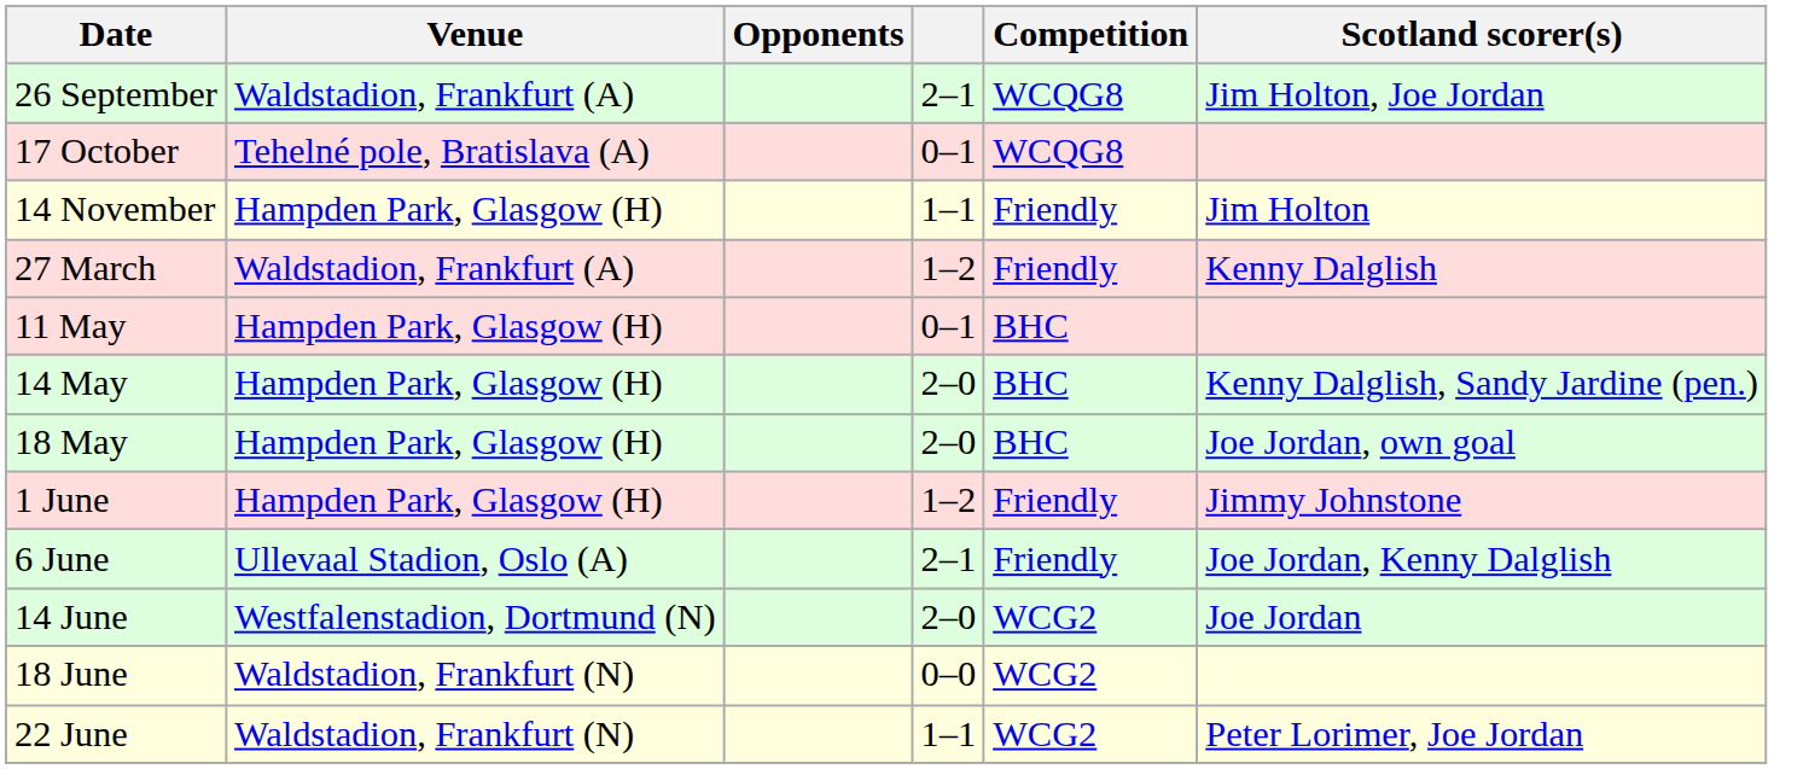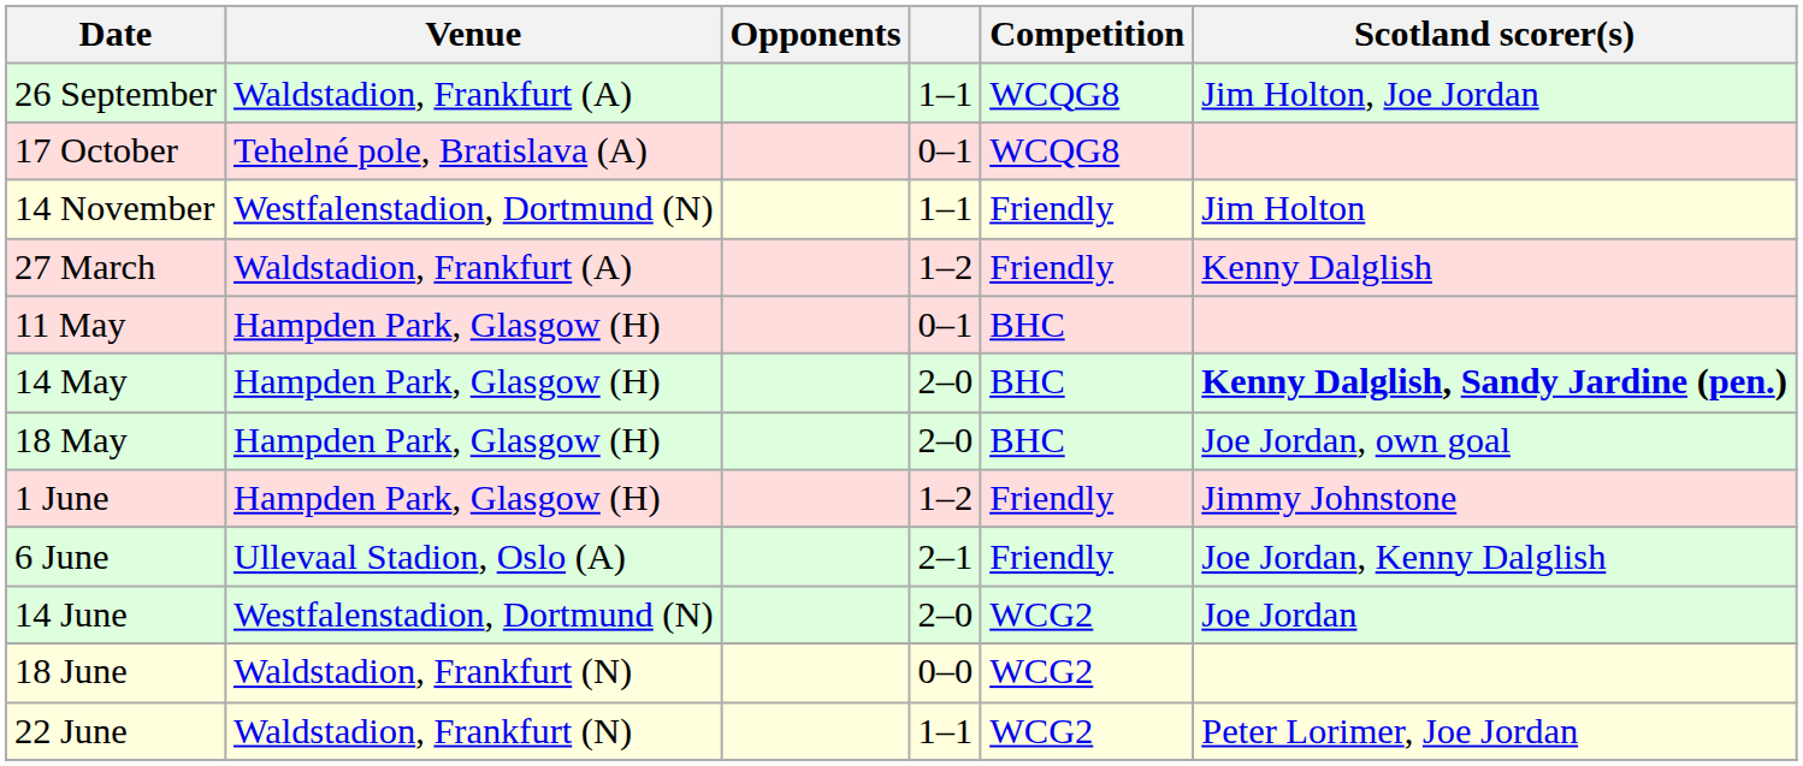 <table class="wikitable">
 <tr>
 <th>Date</th>
 <th>Venue</th>
 <th>Opponents</th>
 <th></th>
 <th>Competition</th>
 <th>Scotland scorer(s)</th>
 </tr>
 <tr bgcolor=#ddffdd>
 <td>26 September</td>
 <td><a href='#'>Waldstadion</a>, <a href='#'>Frankfurt</a> (A)</td>
 <td></td>
-<td align=center>2–1</td>
+<td align=center>1–1</td>
 <td><a href='#'>WCQG8</a></td>
 <td><a href='#'>Jim Holton</a>, <a href='#'>Joe Jordan</a></td>
 </tr>
 <tr bgcolor=#ffdddd>
 <td>17 October</td>
 <td><a href='#'>Tehelné pole</a>, <a href='#'>Bratislava</a> (A)</td>
 <td></td>
 <td align=center>0–1</td>
 <td><a href='#'>WCQG8</a></td>
 <td></td>
 </tr>
 <tr bgcolor=#ffffdd>
 <td>14 November</td>
-<td><a href='#'>Hampden Park</a>, <a href='#'>Glasgow</a> (H)</td>
+<td><a href='#'>Westfalenstadion</a>, <a href='#'>Dortmund</a> (N)</td>
 <td></td>
 <td align=center>1–1</td>
 <td><a href='#'>Friendly</a></td>
 <td><a href='#'>Jim Holton</a></td>
 </tr>
 <tr bgcolor=#ffdddd>
 <td>27 March</td>
 <td><a href='#'>Waldstadion</a>, <a href='#'>Frankfurt</a> (A)</td>
 <td></td>
 <td align=center>1–2</td>
 <td><a href='#'>Friendly</a></td>
 <td><a href='#'>Kenny Dalglish</a></td>
 </tr>
 <tr bgcolor=#ffdddd>
 <td>11 May</td>
 <td><a href='#'>Hampden Park</a>, <a href='#'>Glasgow</a> (H)</td>
 <td></td>
 <td align=center>0–1</td>
 <td><a href='#'>BHC</a></td>
 <td></td>
 </tr>
 <tr bgcolor=#ddffdd>
 <td>14 May</td>
 <td><a href='#'>Hampden Park</a>, <a href='#'>Glasgow</a> (H)</td>
 <td></td>
 <td align=center>2–0</td>
 <td><a href='#'>BHC</a></td>
-<td><a href='#'>Kenny Dalglish</a>, <a href='#'>Sandy Jardine</a> (<a href='#'>pen.</a>)</td>
+<td><strong><a href='#'>Kenny Dalglish</a>, <a href='#'>Sandy Jardine</a> (<a href='#'>pen.</a>)</strong></td>
 </tr>
 <tr bgcolor=#ddffdd>
 <td>18 May</td>
 <td><a href='#'>Hampden Park</a>, <a href='#'>Glasgow</a> (H)</td>
 <td></td>
 <td align=center>2–0</td>
 <td><a href='#'>BHC</a></td>
 <td><a href='#'>Joe Jordan</a>, <a href='#'>own goal</a></td>
 </tr>
 <tr bgcolor=#ffdddd>
 <td>1 June</td>
 <td><a href='#'>Hampden Park</a>, <a href='#'>Glasgow</a> (H)</td>
 <td></td>
 <td align=center>1–2</td>
 <td><a href='#'>Friendly</a></td>
 <td><a href='#'>Jimmy Johnstone</a></td>
 </tr>
 <tr bgcolor=#ddffdd>
 <td>6 June</td>
 <td><a href='#'>Ullevaal Stadion</a>, <a href='#'>Oslo</a> (A)</td>
 <td></td>
 <td align=center>2–1</td>
 <td><a href='#'>Friendly</a></td>
 <td><a href='#'>Joe Jordan</a>, <a href='#'>Kenny Dalglish</a></td>
 </tr>
 <tr bgcolor=#ddffdd>
 <td>14 June</td>
 <td><a href='#'>Westfalenstadion</a>, <a href='#'>Dortmund</a> (N)</td>
 <td></td>
 <td align=center>2–0</td>
 <td><a href='#'>WCG2</a></td>
 <td><a href='#'>Joe Jordan</a></td>
 </tr>
 <tr bgcolor=#ffffdd>
 <td>18 June</td>
 <td><a href='#'>Waldstadion</a>, <a href='#'>Frankfurt</a> (N)</td>
 <td></td>
 <td align=center>0–0</td>
 <td><a href='#'>WCG2</a></td>
 <td></td>
 </tr>
 <tr bgcolor=#ffffdd>
 <td>22 June</td>
 <td><a href='#'>Waldstadion</a>, <a href='#'>Frankfurt</a> (N)</td>
 <td></td>
 <td align=center>1–1</td>
 <td><a href='#'>WCG2</a></td>
 <td><a href='#'>Peter Lorimer</a>, <a href='#'>Joe Jordan</a></td>
 </tr>
 </table>
